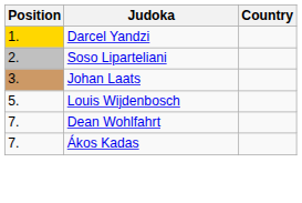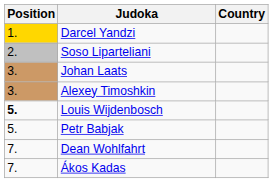 <table class=wikitable>
 <tr>
 <th width=10>Position</th>
 <th width=200>Judoka</th>
 <th width=10>Country</th>
 </tr>
 <tr>
 <td bgcolor=gold>1.</td>
 <td><a href='#'>Darcel Yandzi</a></td>
 <td></td>
 </tr>
 <tr>
 <td bgcolor=silver>2.</td>
 <td><a href='#'>Soso Liparteliani</a></td>
 <td></td>
 </tr>
 <tr>
 <td bgcolor=CC9966>3.</td>
 <td><a href='#'>Johan Laats</a></td>
 <td></td>
 </tr>
 <tr>
+<td bgcolor=CC9966>3.</td>
+<td><a href='#'>Alexey Timoshkin</a></td>
+<td></td>
+</tr>
+<tr>
+<td><strong>5.</strong></td>
+<td><a href='#'>Louis Wijdenbosch</a></td>
+<td></td>
+</tr>
+<tr>
 <td>5.</td>
-<td><a href='#'>Louis Wijdenbosch</a></td>
+<td><a href='#'>Petr Babjak</a></td>
 <td></td>
 </tr>
 <tr>
 <td>7.</td>
 <td><a href='#'>Dean Wohlfahrt</a></td>
 <td></td>
 </tr>
 <tr>
 <td>7.</td>
 <td><a href='#'>Ákos Kadas</a></td>
 <td></td>
 </tr>
 </table>
